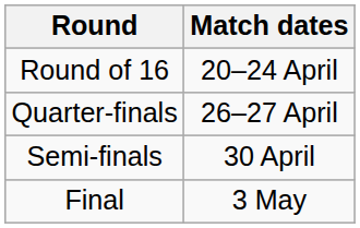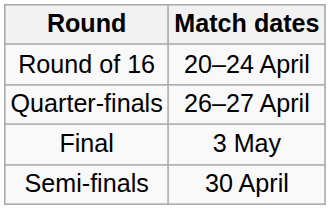 <table class="wikitable" style="text-align:center">
 <tr>
 <th>Round</th>
 <th>Match dates</th>
 </tr>
 <tr>
 <td>Round of 16</td>
 <td>20–24 April</td>
 </tr>
 <tr>
 <td>Quarter-finals</td>
 <td>26–27 April</td>
 </tr>
 <tr>
+<td>Final</td>
+<td>3 May</td>
+</tr>
+<tr>
 <td>Semi-finals</td>
 <td>30 April</td>
 </tr>
-<tr>
-<td>Final</td>
-<td>3 May</td>
-</tr>
 </table>
